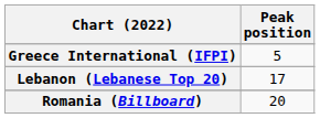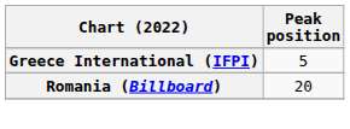 <table class="wikitable sortable plainrowheaders" style="text-align:center">
 <tr>
 <th scope="col">Chart (2022)</th>
 <th scope="col">Peak<br>position</th>
 </tr>
 <tr>
 </tr>
 <tr>
 </tr>
 <tr>
 </tr>
 <tr>
 </tr>
 <tr>
 </tr>
 <tr>
 <th scope="row">Greece International (<a href='#'>IFPI</a>)</th>
 <td>5</td>
 </tr>
 <tr>
 </tr>
 <tr>
-<th scope="row">Lebanon (<a href='#'>Lebanese Top 20</a>)</th>
-<td>17</td>
-</tr>
-<tr>
 </tr>
 <tr>
 </tr>
 <tr>
 </tr>
 <tr>
 <th scope="row">Romania (<em><a href='#'>Billboard</a></em>)</th>
 <td>20</td>
 </tr>
 <tr>
 </tr>
 <tr>
 </tr>
 <tr>
 </tr>
 <tr>
 </tr>
 </table>
